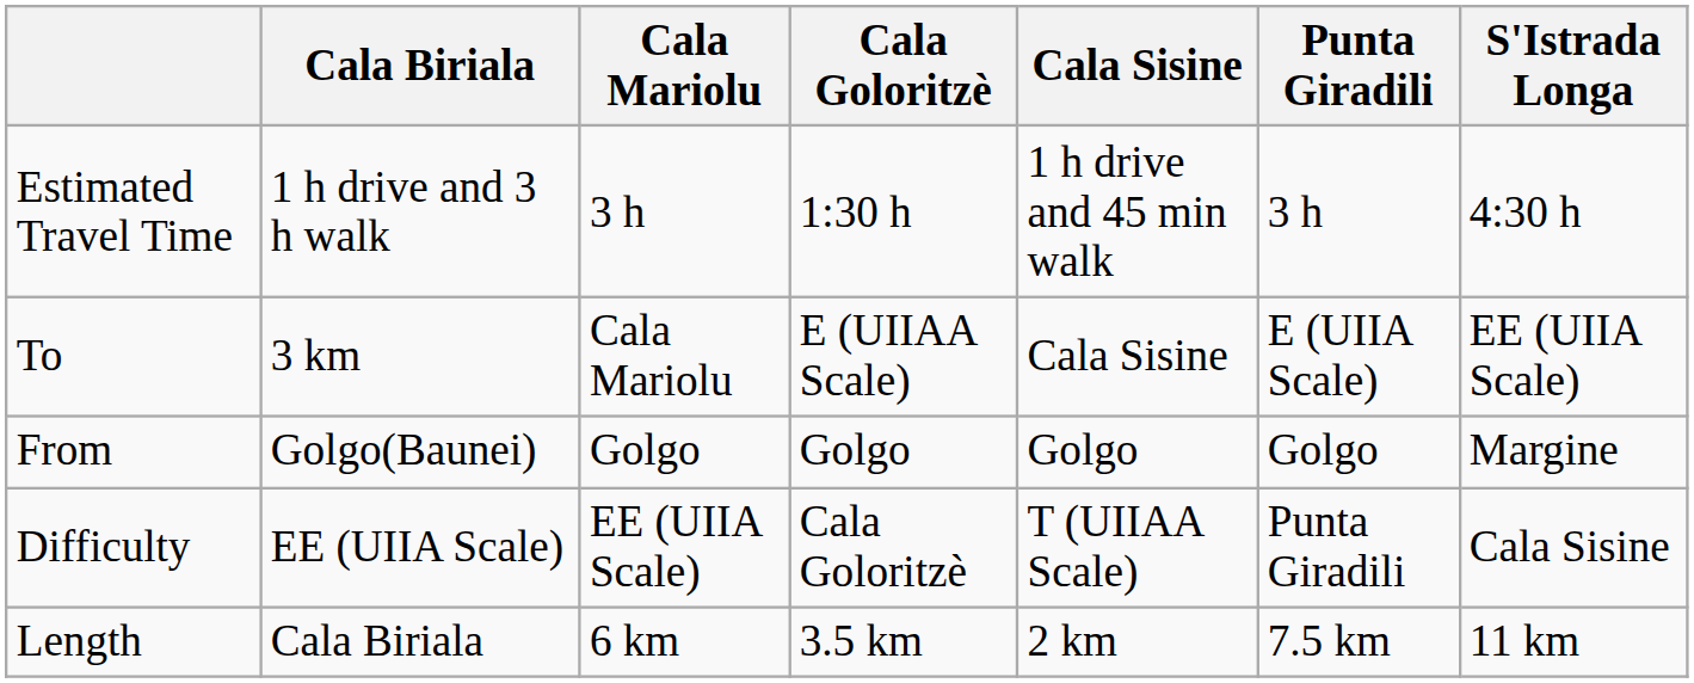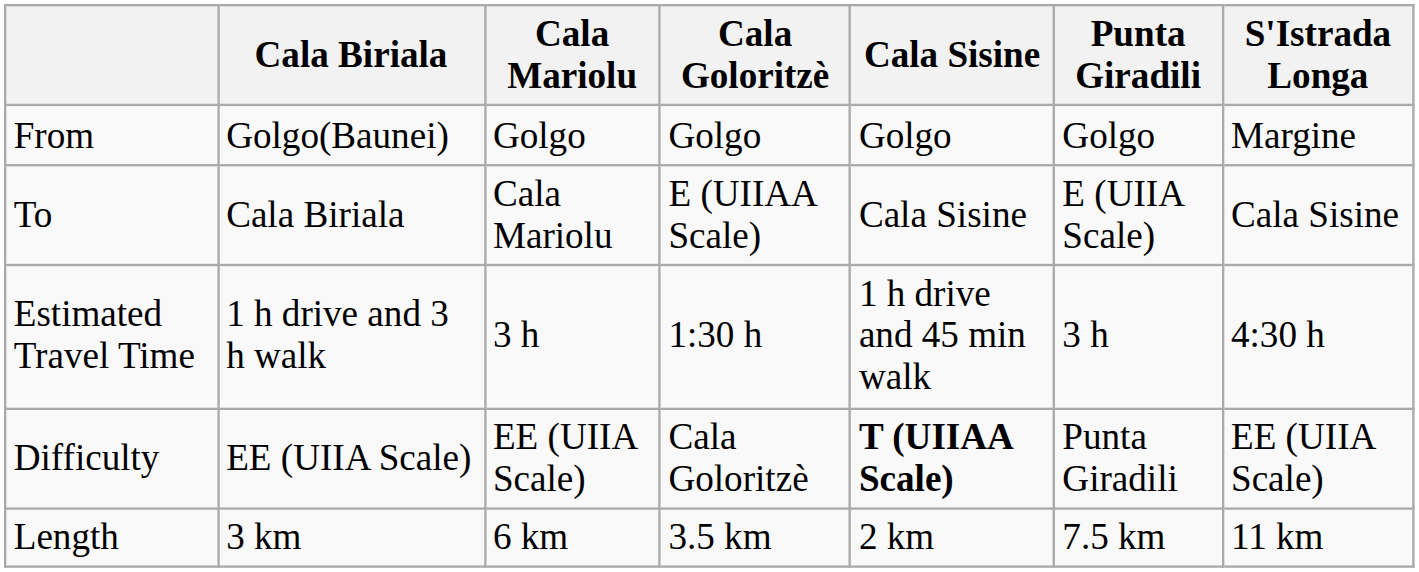 <table class="wikitable">
 <tr>
 <th></th>
 <th>Cala Biriala</th>
 <th>Cala Mariolu</th>
 <th>Cala Goloritzè</th>
 <th>Cala Sisine</th>
 <th>Punta Giradili</th>
 <th>S'Istrada Longa</th>
 </tr>
 <tr>
+<td>From</td>
+<td>Golgo(Baunei)</td>
+<td>Golgo</td>
+<td>Golgo</td>
+<td>Golgo</td>
+<td>Golgo</td>
+<td>Margine</td>
+</tr>
+<tr>
+<td>To</td>
+<td>Cala Biriala</td>
+<td>Cala Mariolu</td>
+<td>E (UIIAA Scale)</td>
+<td>Cala Sisine</td>
+<td>E (UIIA Scale)</td>
+<td>Cala Sisine</td>
+</tr>
+<tr>
 <td>Estimated Travel Time</td>
 <td>1 h drive and 3 h walk</td>
 <td>3 h</td>
 <td>1:30 h</td>
 <td>1 h drive and 45 min walk</td>
 <td>3 h</td>
 <td>4:30 h</td>
 </tr>
 <tr>
-<td>To</td>
-<td>3 km</td>
-<td>Cala Mariolu</td>
-<td>E (UIIAA Scale)</td>
-<td>Cala Sisine</td>
-<td>E (UIIA Scale)</td>
-<td>EE (UIIA Scale)</td>
-</tr>
-<tr>
-<td>From</td>
-<td>Golgo(Baunei)</td>
-<td>Golgo</td>
-<td>Golgo</td>
-<td>Golgo</td>
-<td>Golgo</td>
-<td>Margine</td>
-</tr>
-<tr>
 <td>Difficulty</td>
 <td>EE (UIIA Scale)</td>
 <td>EE (UIIA Scale)</td>
 <td>Cala Goloritzè</td>
-<td>T (UIIAA Scale)</td>
+<td><strong>T (UIIAA Scale)</strong></td>
 <td>Punta Giradili</td>
-<td>Cala Sisine</td>
+<td>EE (UIIA Scale)</td>
 </tr>
 <tr>
 <td>Length</td>
-<td>Cala Biriala</td>
+<td>3 km</td>
 <td>6 km</td>
 <td>3.5 km</td>
 <td>2 km</td>
 <td>7.5 km</td>
 <td>11 km</td>
 </tr>
 </table>
